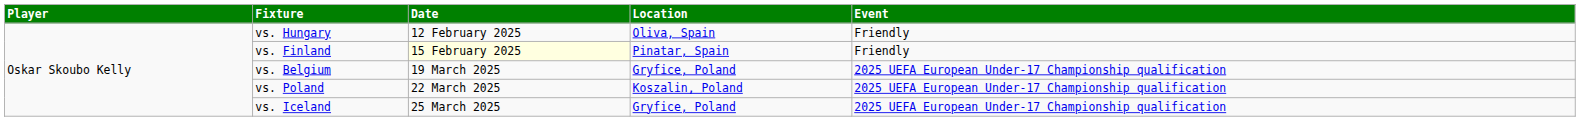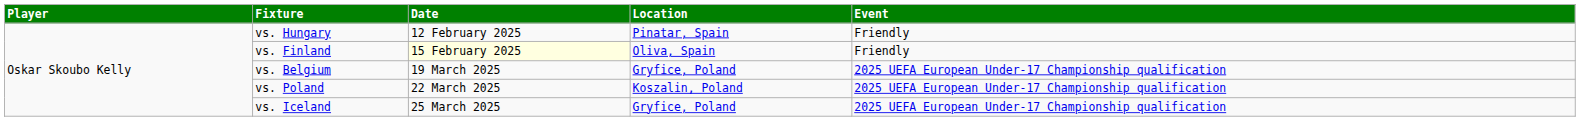 <table class="wikitable" style="width:90%;">
 <tr>
 <th style="background:green; color:white; text-align:left;">Player</th>
 <th style="background:green; color:white; text-align:left;">Fixture</th>
 <th style="background:green; color:white; text-align:left;">Date</th>
 <th style="background:green; color:white; text-align:left;">Location</th>
 <th style="background:green; color:white; text-align:left;">Event</th>
 </tr>
 <tr>
 <td rowspan="5">Oskar Skoubo Kelly</td>
 <td>vs.  <a href='#'>Hungary</a></td>
 <td>12 February 2025</td>
-<td><a href='#'>Oliva, Spain</a></td>
+<td><a href='#'>Pinatar, Spain</a></td>
 <td>Friendly</td>
 </tr>
 <tr>
 <td>vs.  <a href='#'>Finland</a></td>
 <td style="background: lightyellow;">15 February 2025</td>
-<td><a href='#'>Pinatar, Spain</a></td>
+<td><a href='#'>Oliva, Spain</a></td>
 <td>Friendly</td>
 </tr>
 <tr>
 <td>vs.  <a href='#'>Belgium</a></td>
 <td>19 March 2025</td>
 <td><a href='#'>Gryfice, Poland</a></td>
 <td><a href='#'>2025 UEFA European Under-17 Championship qualification</a></td>
 </tr>
 <tr>
 <td>vs.  <a href='#'>Poland</a></td>
 <td>22 March 2025</td>
 <td><a href='#'>Koszalin, Poland</a></td>
 <td><a href='#'>2025 UEFA European Under-17 Championship qualification</a></td>
 </tr>
 <tr>
 <td>vs.  <a href='#'>Iceland</a></td>
 <td>25 March 2025</td>
 <td><a href='#'>Gryfice, Poland</a></td>
 <td><a href='#'>2025 UEFA European Under-17 Championship qualification</a></td>
 </tr>
 </table>
